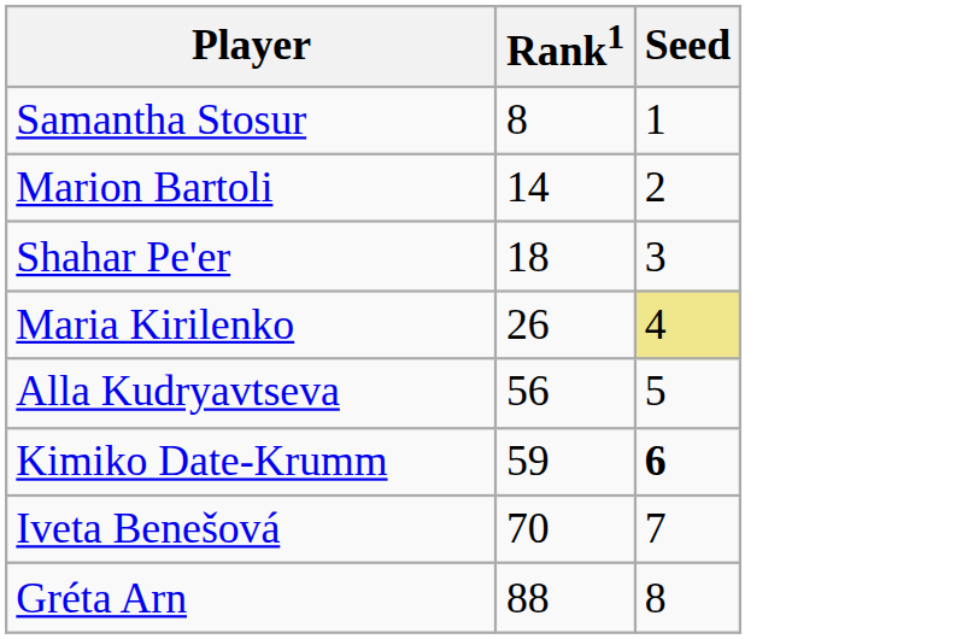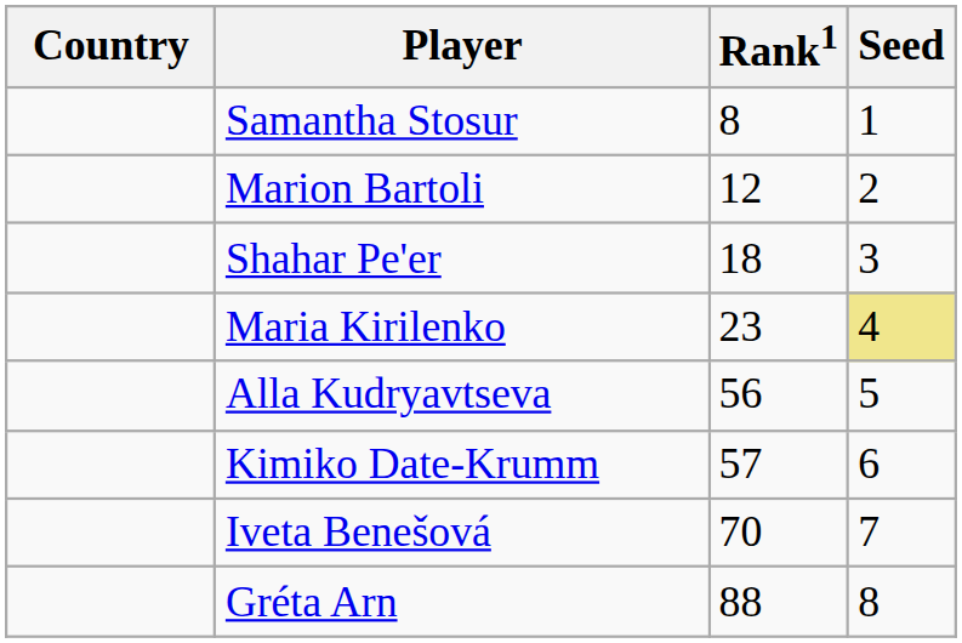 <table class="sortable wikitable">
 <tr>
+<th width="70">Country</th>
 <th width="175">Player</th>
 <th>Rank<sup>1</sup></th>
 <th>Seed</th>
 </tr>
 <tr>
+<td></td>
 <td><a href='#'>Samantha Stosur</a></td>
 <td>8</td>
 <td>1</td>
 </tr>
 <tr>
+<td></td>
 <td><a href='#'>Marion Bartoli</a></td>
-<td>14</td>
+<td>12</td>
 <td>2</td>
 </tr>
 <tr>
+<td></td>
 <td><a href='#'>Shahar Pe'er</a></td>
 <td>18</td>
 <td>3</td>
 </tr>
 <tr>
+<td></td>
 <td><a href='#'>Maria Kirilenko</a></td>
-<td>26</td>
+<td>23</td>
 <td style="background: khaki;">4</td>
 </tr>
 <tr>
+<td></td>
 <td><a href='#'>Alla Kudryavtseva</a></td>
 <td>56</td>
 <td>5</td>
 </tr>
 <tr>
+<td></td>
 <td><a href='#'>Kimiko Date-Krumm</a></td>
-<td>59</td>
-<td><strong>6</strong></td>
+<td>57</td>
+<td>6</td>
 </tr>
 <tr>
+<td></td>
 <td><a href='#'>Iveta Benešová</a></td>
 <td>70</td>
 <td>7</td>
 </tr>
 <tr>
+<td></td>
 <td><a href='#'>Gréta Arn</a></td>
 <td>88</td>
 <td>8</td>
 </tr>
 </table>
